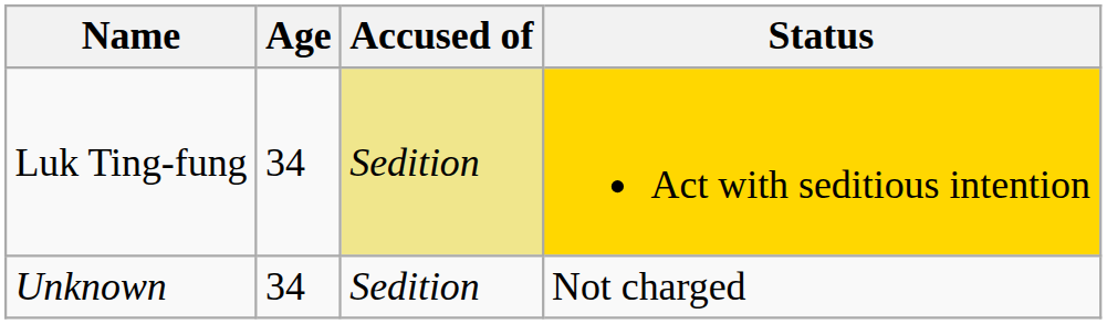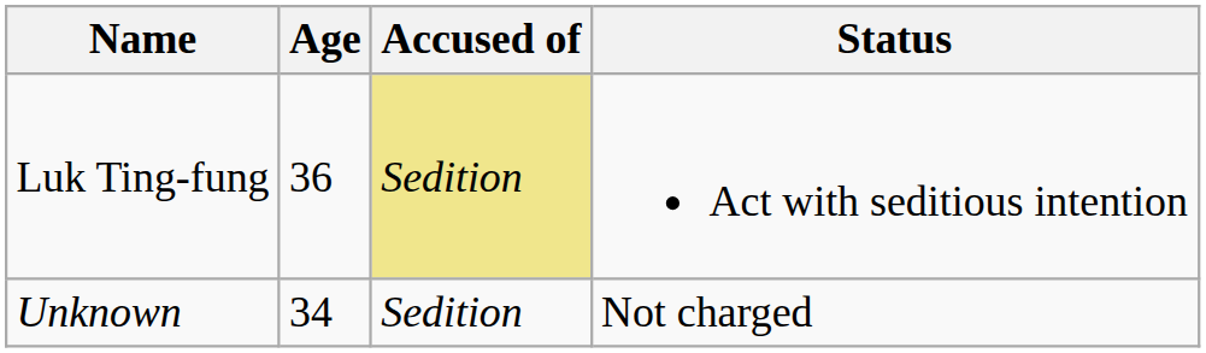 <table class="wikitable">
 <tr>
 <th>Name</th>
 <th>Age</th>
 <th>Accused of</th>
 <th>Status</th>
 </tr>
 <tr>
 <td>Luk Ting-fung</td>
-<td>34</td>
+<td>36</td>
 <td style="background: khaki;"><em>Sedition</em></td>
-<td style="background: gold;"><br><ul><li>Act with seditious intention</li></ul></td>
+<td><br><ul><li>Act with seditious intention</li></ul></td>
 </tr>
 <tr>
 <td><em>Unknown</em></td>
 <td>34</td>
 <td><em>Sedition</em></td>
 <td>Not charged</td>
 </tr>
 </table>
